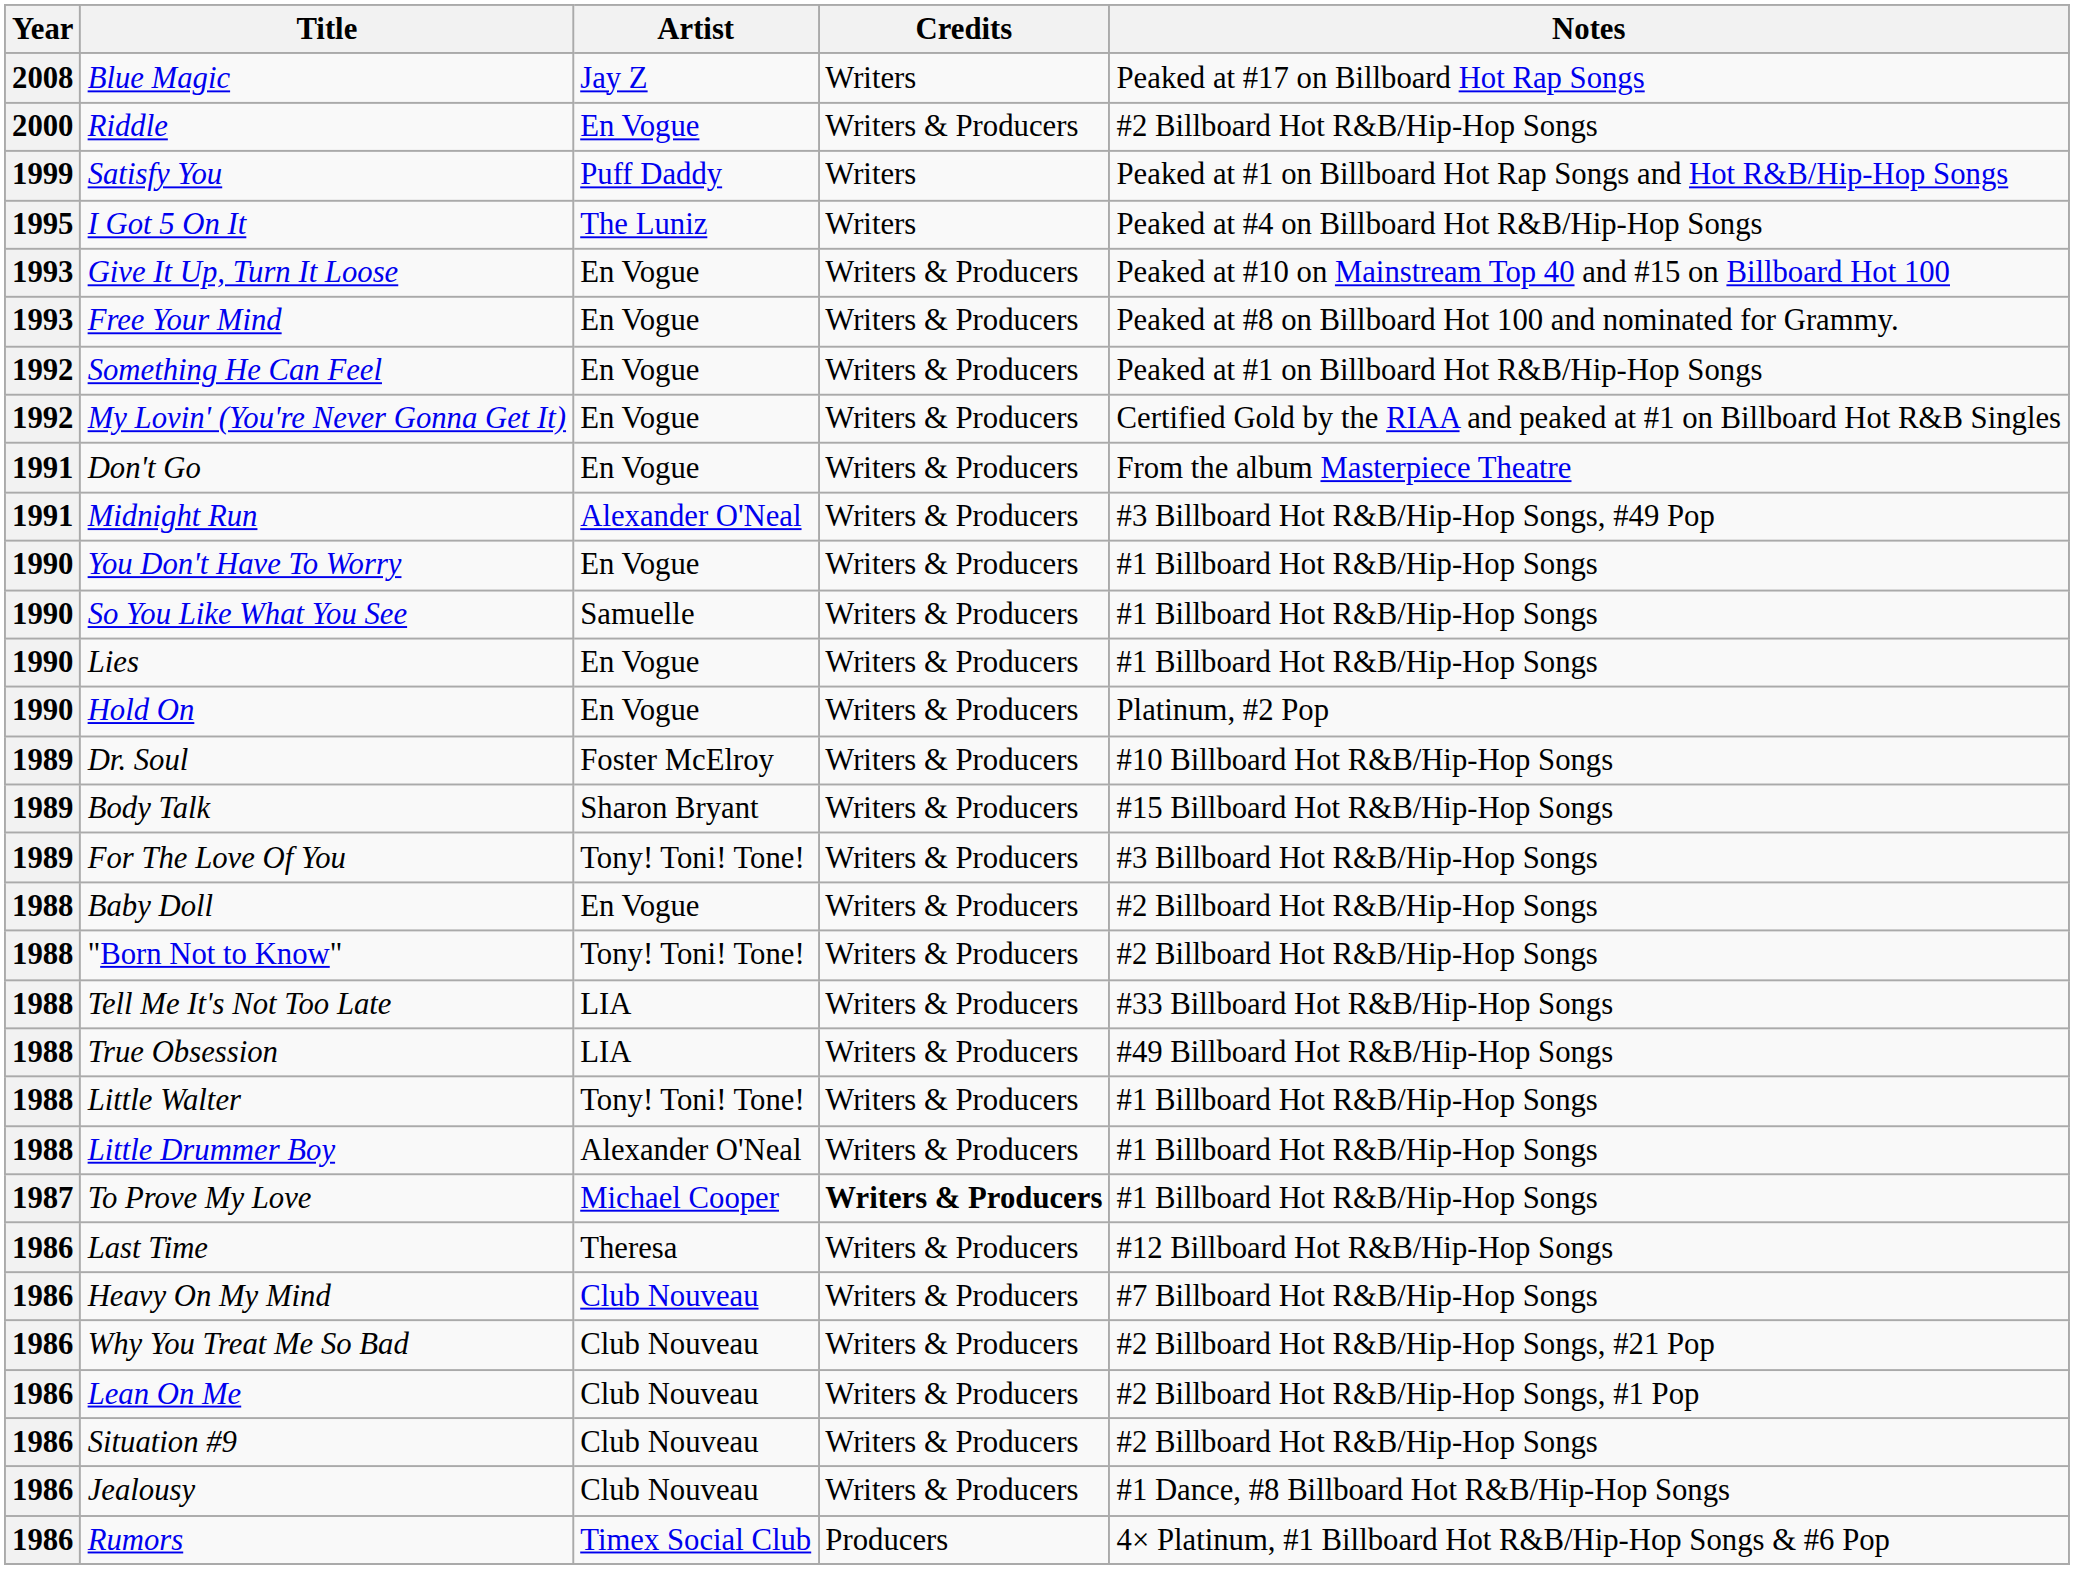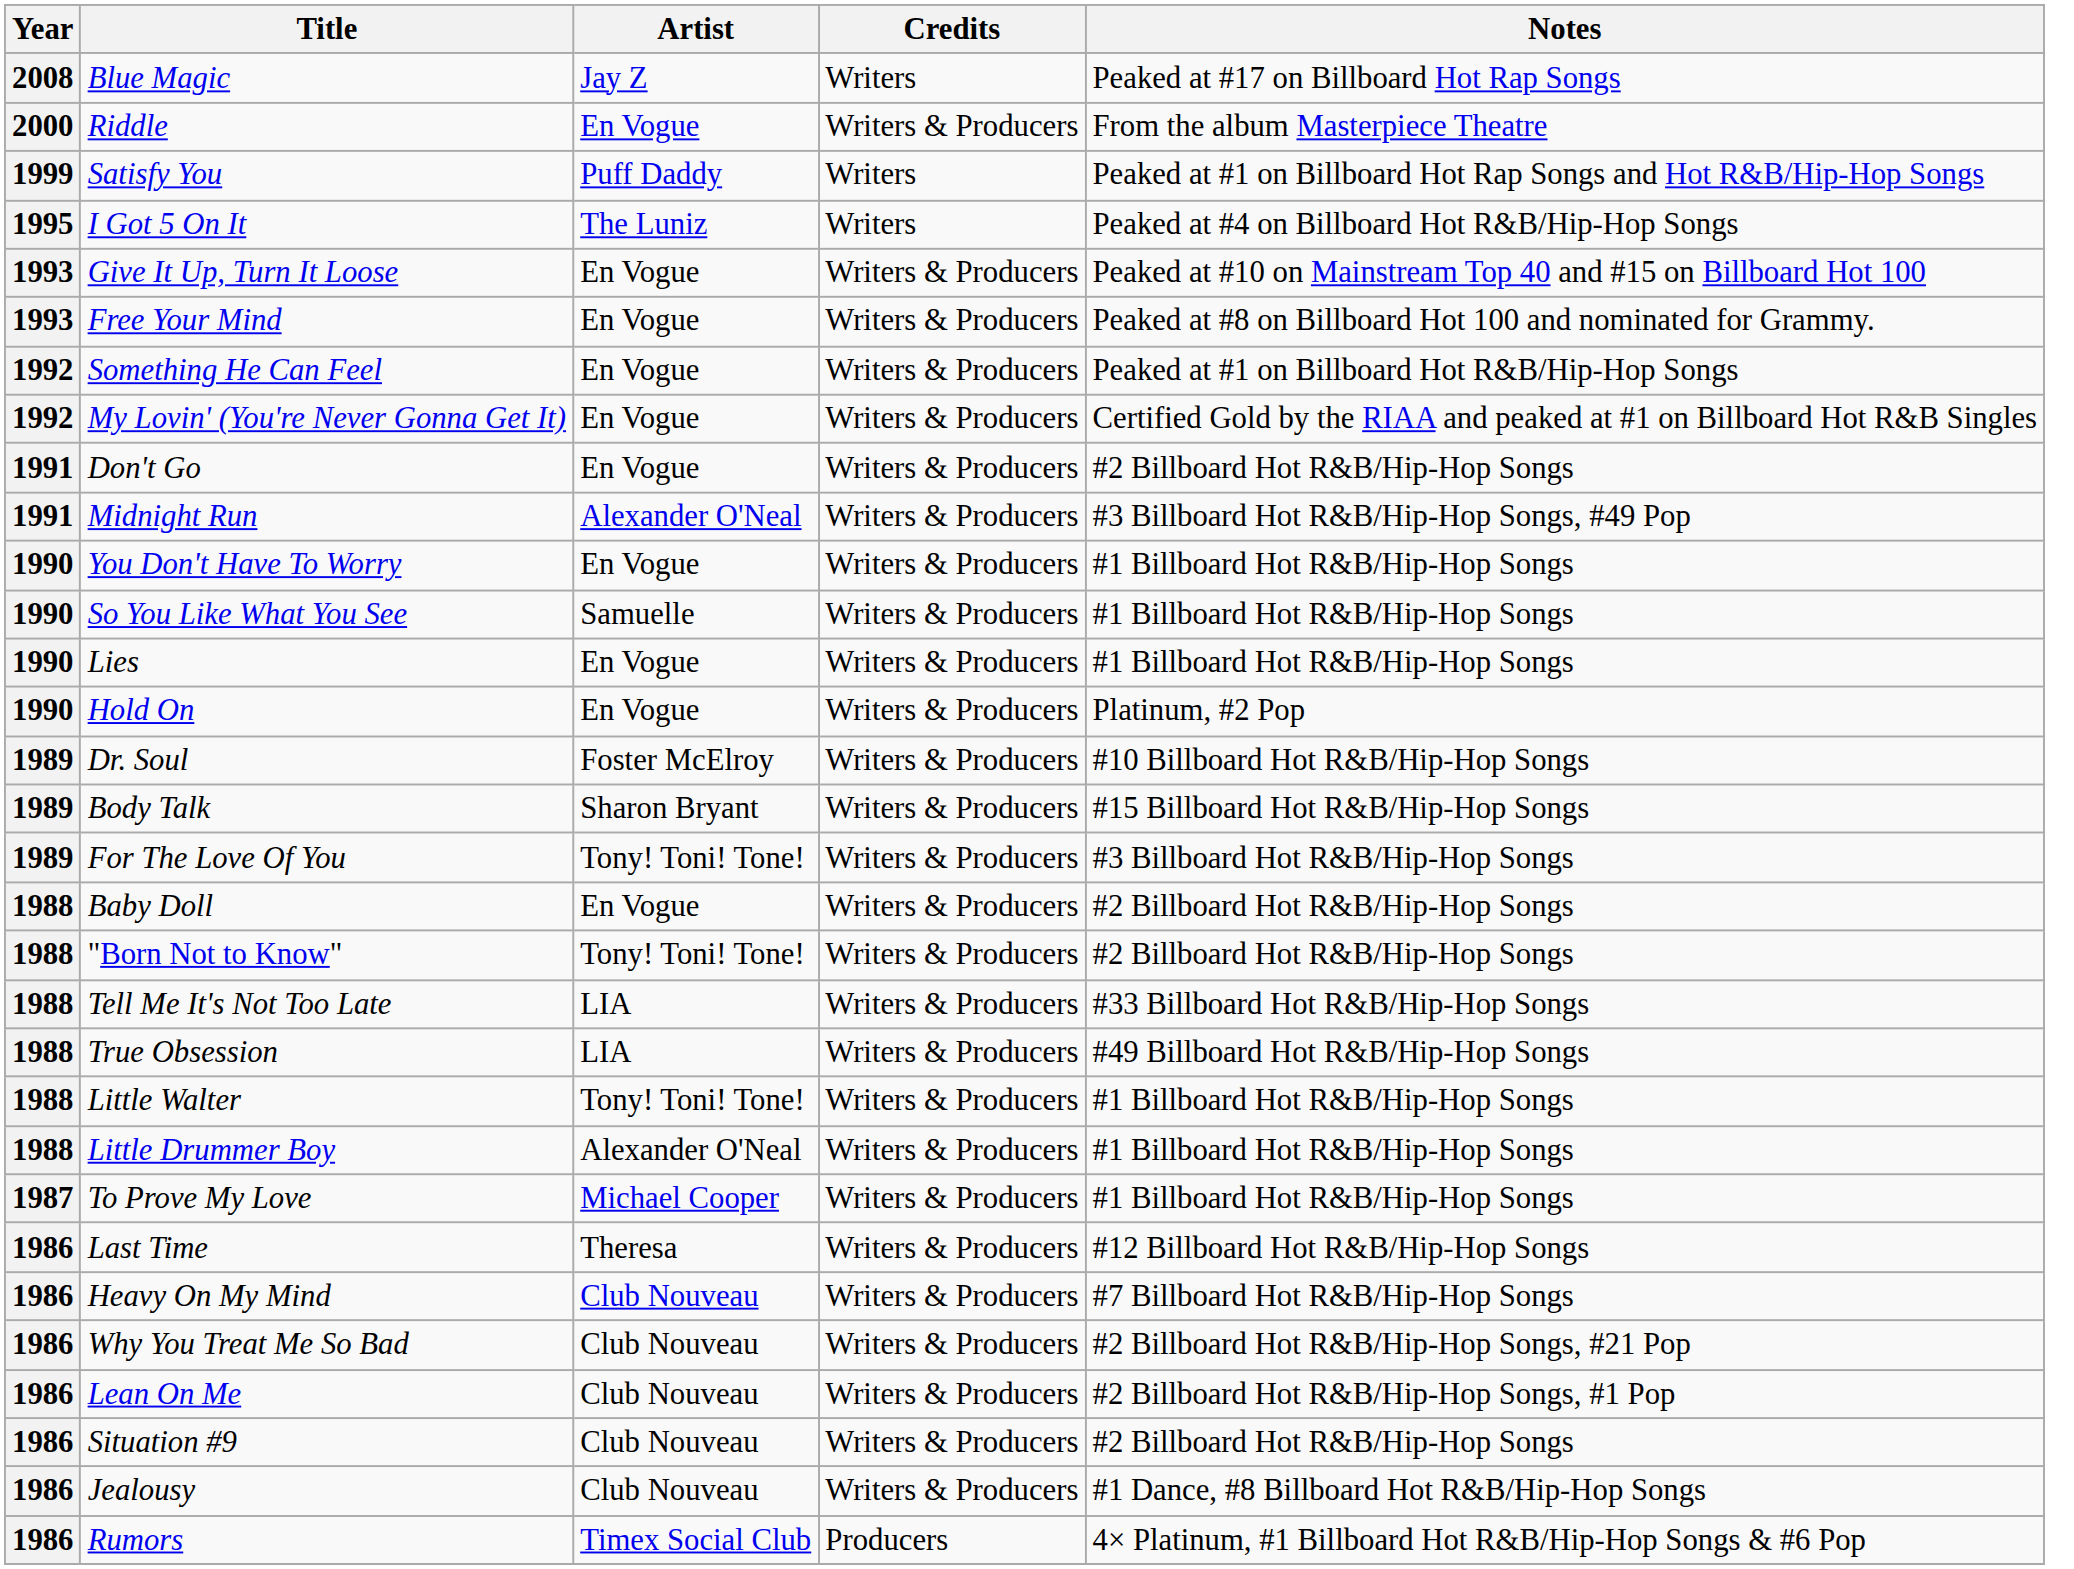 <table class="wikitable plainrowheaders sortable">
 <tr>
 <th scope="col">Year</th>
 <th scope="col">Title</th>
 <th scope="col">Artist</th>
 <th scope="col" class="unsortable">Credits</th>
 <th scope="col" class="unsortable">Notes</th>
 </tr>
 <tr>
 <th scope="row">2008</th>
 <td><em><a href='#'>Blue Magic</a></em></td>
 <td><a href='#'>Jay Z</a></td>
 <td>Writers</td>
 <td>Peaked at #17 on Billboard <a href='#'>Hot Rap Songs</a></td>
 </tr>
 <tr>
 <th scope="row">2000</th>
 <td><em><a href='#'>Riddle</a></em></td>
 <td><a href='#'>En Vogue</a></td>
 <td>Writers & Producers</td>
-<td>#2 Billboard Hot R&B/Hip-Hop Songs</td>
+<td>From the album <a href='#'>Masterpiece Theatre</a></td>
 </tr>
 <tr>
 <th scope="row">1999</th>
 <td><em><a href='#'>Satisfy You</a></em></td>
 <td><a href='#'>Puff Daddy</a></td>
 <td>Writers</td>
 <td>Peaked at #1 on Billboard Hot Rap Songs and <a href='#'>Hot R&B/Hip-Hop Songs</a></td>
 </tr>
 <tr>
 <th scope="row">1995</th>
 <td><em><a href='#'>I Got 5 On It</a></em></td>
 <td><a href='#'>The Luniz</a></td>
 <td>Writers</td>
 <td>Peaked at #4 on Billboard Hot R&B/Hip-Hop Songs</td>
 </tr>
 <tr>
 <th scope="row">1993</th>
 <td><em><a href='#'>Give It Up, Turn It Loose</a></em></td>
 <td>En Vogue</td>
 <td>Writers & Producers</td>
 <td>Peaked at #10 on <a href='#'>Mainstream Top 40</a> and #15 on <a href='#'>Billboard Hot 100</a></td>
 </tr>
 <tr>
 <th scope="row">1993</th>
 <td><em><a href='#'>Free Your Mind</a></em></td>
 <td>En Vogue</td>
 <td>Writers & Producers</td>
 <td>Peaked at #8 on Billboard Hot 100 and nominated for Grammy.</td>
 </tr>
 <tr>
 <th scope="row">1992</th>
 <td><em><a href='#'>Something He Can Feel</a></em></td>
 <td>En Vogue</td>
 <td>Writers & Producers</td>
 <td>Peaked at #1 on Billboard Hot R&B/Hip-Hop Songs</td>
 </tr>
 <tr>
 <th scope="row">1992</th>
 <td><em><a href='#'>My Lovin' (You're Never Gonna Get It)</a></em></td>
 <td>En Vogue</td>
 <td>Writers & Producers</td>
 <td>Certified Gold by the <a href='#'>RIAA</a> and peaked at #1 on Billboard Hot R&B Singles</td>
 </tr>
 <tr>
 <th scope="row">1991</th>
 <td><em>Don't Go</em></td>
 <td>En Vogue</td>
 <td>Writers & Producers</td>
-<td>From the album <a href='#'>Masterpiece Theatre</a></td>
+<td>#2 Billboard Hot R&B/Hip-Hop Songs</td>
 </tr>
 <tr>
 <th scope="row">1991</th>
 <td><em><a href='#'>Midnight Run</a></em></td>
 <td><a href='#'>Alexander O'Neal</a></td>
 <td>Writers & Producers</td>
 <td>#3 Billboard Hot R&B/Hip-Hop Songs, #49 Pop</td>
 </tr>
 <tr>
 <th scope="row">1990</th>
 <td><em><a href='#'>You Don't Have To Worry</a></em></td>
 <td>En Vogue</td>
 <td>Writers & Producers</td>
 <td>#1 Billboard Hot R&B/Hip-Hop Songs</td>
 </tr>
 <tr>
 <th scope="row">1990</th>
 <td><em><a href='#'>So You Like What You See</a></em></td>
 <td>Samuelle</td>
 <td>Writers & Producers</td>
 <td>#1 Billboard Hot R&B/Hip-Hop Songs</td>
 </tr>
 <tr>
 <th scope="row">1990</th>
 <td><em>Lies</em></td>
 <td>En Vogue</td>
 <td>Writers & Producers</td>
 <td>#1 Billboard Hot R&B/Hip-Hop Songs</td>
 </tr>
 <tr>
 <th scope="row">1990</th>
 <td><em><a href='#'>Hold On</a></em></td>
 <td>En Vogue</td>
 <td>Writers & Producers</td>
 <td>Platinum, #2 Pop</td>
 </tr>
 <tr>
 <th scope="row">1989</th>
 <td><em>Dr. Soul</em></td>
 <td>Foster McElroy</td>
 <td>Writers & Producers</td>
 <td>#10 Billboard Hot R&B/Hip-Hop Songs</td>
 </tr>
 <tr>
 <th scope="row">1989</th>
 <td><em>Body Talk</em></td>
 <td>Sharon Bryant</td>
 <td>Writers & Producers</td>
 <td>#15 Billboard Hot R&B/Hip-Hop Songs</td>
 </tr>
 <tr>
 <th scope="row">1989</th>
 <td><em>For The Love Of You</em></td>
 <td>Tony! Toni! Tone!</td>
 <td>Writers & Producers</td>
 <td>#3 Billboard Hot R&B/Hip-Hop Songs</td>
 </tr>
 <tr>
 <th scope="row">1988</th>
 <td><em>Baby Doll</em></td>
 <td>En Vogue</td>
 <td>Writers & Producers</td>
 <td>#2 Billboard Hot R&B/Hip-Hop Songs</td>
 </tr>
 <tr>
 <th scope="row">1988</th>
 <td>"<a href='#'>Born Not to Know</a>"</td>
 <td>Tony! Toni! Tone!</td>
 <td>Writers & Producers</td>
 <td>#2 Billboard Hot R&B/Hip-Hop Songs</td>
 </tr>
 <tr>
 <th scope="row">1988</th>
 <td><em>Tell Me It's Not Too Late</em></td>
 <td>LIA</td>
 <td>Writers & Producers</td>
 <td>#33 Billboard Hot R&B/Hip-Hop Songs</td>
 </tr>
 <tr>
 <th scope="row">1988</th>
 <td><em>True Obsession</em></td>
 <td>LIA</td>
 <td>Writers & Producers</td>
 <td>#49 Billboard Hot R&B/Hip-Hop Songs</td>
 </tr>
 <tr>
 <th scope="row">1988</th>
 <td><em>Little Walter</em></td>
 <td>Tony! Toni! Tone!</td>
 <td>Writers & Producers</td>
 <td>#1 Billboard Hot R&B/Hip-Hop Songs</td>
 </tr>
 <tr>
 <th scope="row">1988</th>
 <td><em><a href='#'>Little Drummer Boy</a></em></td>
 <td>Alexander O'Neal</td>
 <td>Writers & Producers</td>
 <td>#1 Billboard Hot R&B/Hip-Hop Songs</td>
 </tr>
 <tr>
 <th scope="row">1987</th>
 <td><em>To Prove My Love</em></td>
 <td><a href='#'>Michael Cooper</a></td>
-<td><strong>Writers & Producers</strong></td>
+<td>Writers & Producers</td>
 <td>#1 Billboard Hot R&B/Hip-Hop Songs</td>
 </tr>
 <tr>
 <th scope="row">1986</th>
 <td><em>Last Time</em></td>
 <td>Theresa</td>
 <td>Writers & Producers</td>
 <td>#12 Billboard Hot R&B/Hip-Hop Songs</td>
 </tr>
 <tr>
 <th scope="row">1986</th>
 <td><em>Heavy On My Mind</em></td>
 <td><a href='#'>Club Nouveau</a></td>
 <td>Writers & Producers</td>
 <td>#7 Billboard Hot R&B/Hip-Hop Songs</td>
 </tr>
 <tr>
 <th scope="row">1986</th>
 <td><em>Why You Treat Me So Bad</em></td>
 <td>Club Nouveau</td>
 <td>Writers & Producers</td>
 <td>#2 Billboard Hot R&B/Hip-Hop Songs, #21 Pop</td>
 </tr>
 <tr>
 <th scope="row">1986</th>
 <td><em><a href='#'>Lean On Me</a></em></td>
 <td>Club Nouveau</td>
 <td>Writers & Producers</td>
 <td>#2 Billboard Hot R&B/Hip-Hop Songs, #1 Pop</td>
 </tr>
 <tr>
 <th scope="row">1986</th>
 <td><em>Situation #9</em></td>
 <td>Club Nouveau</td>
 <td>Writers & Producers</td>
 <td>#2 Billboard Hot R&B/Hip-Hop Songs</td>
 </tr>
 <tr>
 <th scope="row">1986</th>
 <td><em>Jealousy</em></td>
 <td>Club Nouveau</td>
 <td>Writers & Producers</td>
 <td>#1 Dance, #8 Billboard Hot R&B/Hip-Hop Songs</td>
 </tr>
 <tr>
 <th scope="row">1986</th>
 <td><em><a href='#'>Rumors</a></em></td>
 <td><a href='#'>Timex Social Club</a></td>
 <td>Producers</td>
 <td>4× Platinum, #1 Billboard Hot R&B/Hip-Hop Songs & #6 Pop</td>
 </tr>
 <tr>
 </tr>
 </table>
